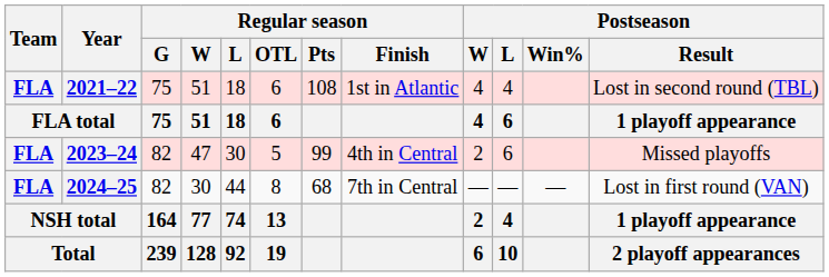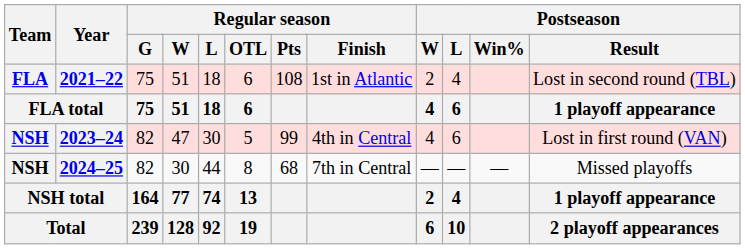 <table class="wikitable" style="font-size:95%; text-align:center;">
 <tr>
 <th rowspan="2">Team</th>
 <th rowspan="2">Year</th>
 <th colspan="6">Regular season</th>
 <th colspan="5">Postseason</th>
 </tr>
 <tr>
 <th>G</th>
 <th>W</th>
 <th>L</th>
 <th>OTL</th>
 <th>Pts</th>
 <th>Finish</th>
 <th>W</th>
 <th>L</th>
 <th>Win%</th>
 <th>Result</th>
 </tr>
 <tr style="background:#fdd;">
 <th><a href='#'>FLA</a></th>
 <th><a href='#'>2021–22</a></th>
 <td>75</td>
 <td>51</td>
 <td>18</td>
 <td>6</td>
 <td>108</td>
 <td>1st in <a href='#'>Atlantic</a></td>
-<td>4</td>
+<td>2</td>
 <td>4</td>
 <td></td>
 <td>Lost in second round (<a href='#'>TBL</a>)</td>
 </tr>
 <tr>
 <th colspan="2">FLA total</th>
 <th>75</th>
 <th>51</th>
 <th>18</th>
 <th>6</th>
 <th> </th>
 <th> </th>
 <th>4</th>
 <th>6</th>
 <th></th>
 <th>1 playoff appearance</th>
 </tr>
 <tr style="background:#fdd;">
-<th><a href='#'>FLA</a></th>
+<th><a href='#'>NSH</a></th>
 <th><a href='#'>2023–24</a></th>
 <td>82</td>
 <td>47</td>
 <td>30</td>
 <td>5</td>
 <td>99</td>
 <td>4th in <a href='#'>Central</a></td>
-<td>2</td>
+<td>4</td>
 <td>6</td>
 <td></td>
-<td>Missed playoffs</td>
+<td>Lost in first round (<a href='#'>VAN</a>)</td>
 </tr>
 <tr>
-<th><a href='#'>FLA</a></th>
+<th>NSH</th>
 <th><a href='#'>2024–25</a></th>
 <td>82</td>
 <td>30</td>
 <td>44</td>
 <td>8</td>
 <td>68</td>
 <td>7th in Central</td>
 <td>—</td>
 <td>—</td>
 <td>—</td>
-<td>Lost in first round (<a href='#'>VAN</a>)</td>
+<td>Missed playoffs</td>
 </tr>
 <tr>
 <th colspan="2">NSH total</th>
 <th>164</th>
 <th>77</th>
 <th>74</th>
 <th>13</th>
 <th> </th>
 <th> </th>
 <th>2</th>
 <th>4</th>
 <th></th>
 <th>1 playoff appearance</th>
 </tr>
 <tr>
 <th colspan="2">Total</th>
 <th>239</th>
 <th>128</th>
 <th>92</th>
 <th>19</th>
 <th> </th>
 <th> </th>
 <th>6</th>
 <th>10</th>
 <th></th>
 <th>2 playoff appearances</th>
 </tr>
 </table>
